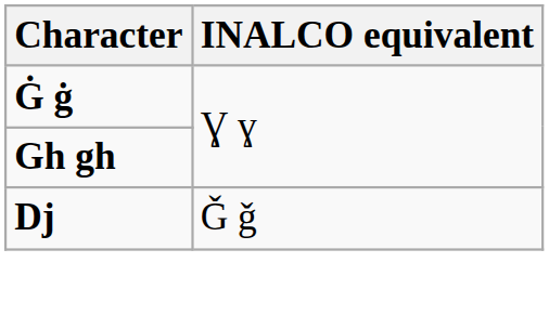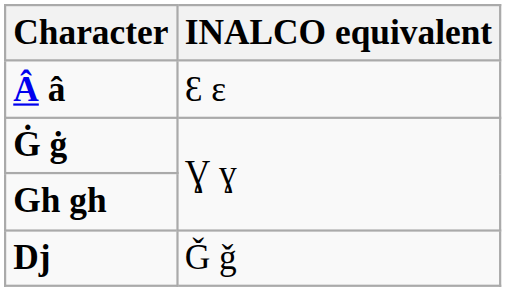 <table class="wikitable">
 <tr>
 <th>Character</th>
 <th>INALCO equivalent</th>
+</tr>
+<tr>
+<td><strong><a href='#'>Â</a> â</strong></td>
+<td>Ɛ ɛ</td>
 </tr>
 <tr>
 <td><strong>Ġ ġ</strong></td>
 <td rowspan="2">Ɣ ɣ</td>
 </tr>
 <tr>
 <td><strong>Gh gh</strong></td>
 </tr>
 <tr>
 <td><strong>Dj</strong></td>
 <td>Ǧ ǧ</td>
 </tr>
 </table>
